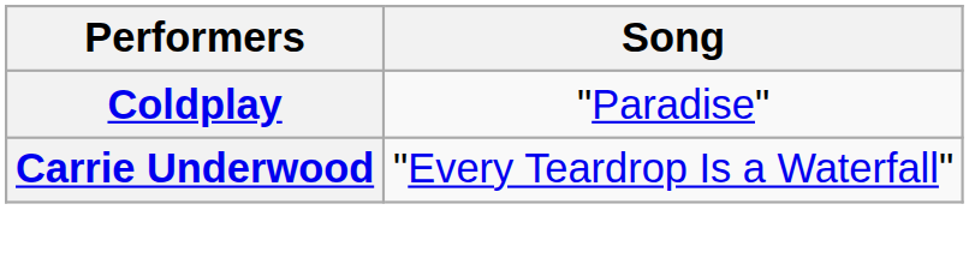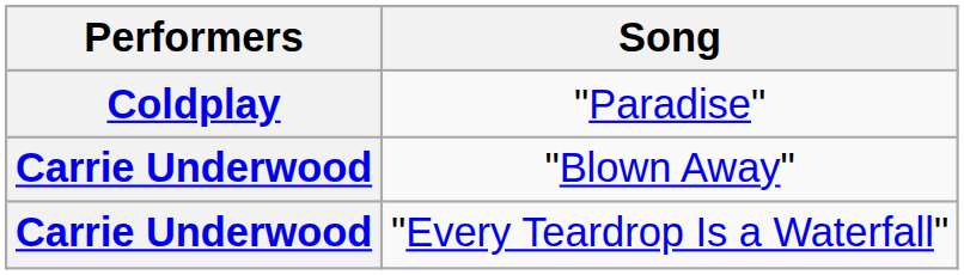 <table class="wikitable" style="text-align:center;">
 <tr>
 <th scope="col">Performers</th>
 <th scope="col">Song</th>
 </tr>
 <tr>
 <th scope="row"><a href='#'>Coldplay</a></th>
 <td>"<a href='#'>Paradise</a>"</td>
 </tr>
 <tr>
 <th scope="row"><a href='#'>Carrie Underwood</a></th>
+<td>"<a href='#'>Blown Away</a>"</td>
+</tr>
+<tr>
+<th scope="row"><a href='#'>Carrie Underwood</a></th>
 <td>"<a href='#'>Every Teardrop Is a Waterfall</a>"</td>
 </tr>
 </table>
